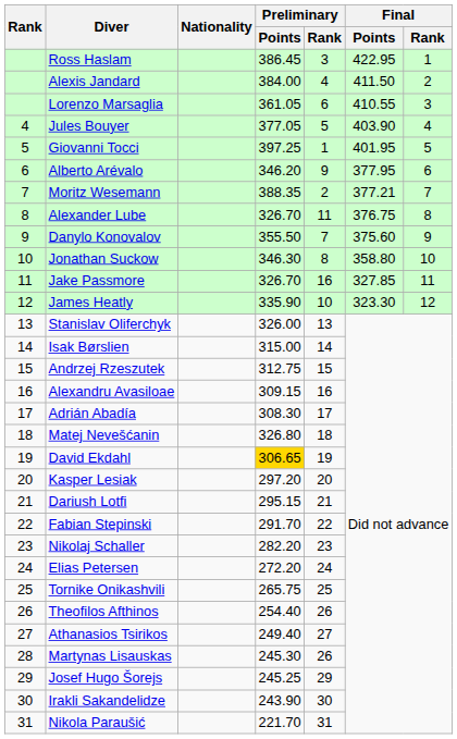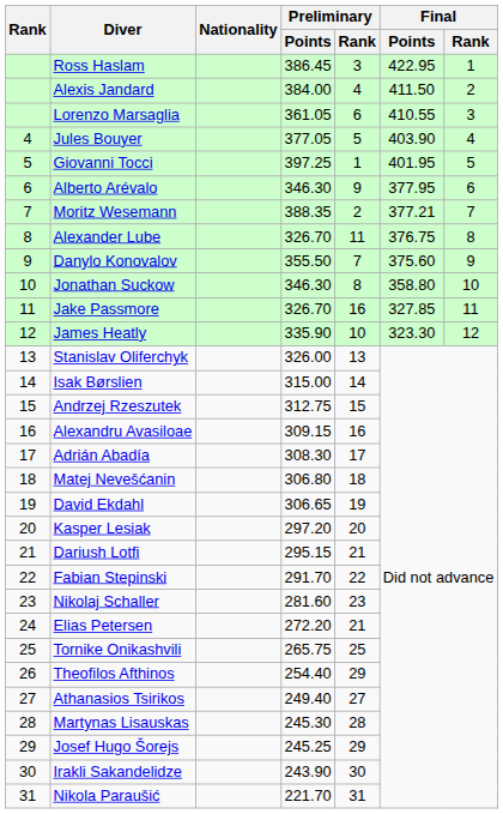 <table class="wikitable sortable" style="text-align:center">
 <tr>
 <th rowspan=2>Rank</th>
 <th rowspan=2>Diver</th>
 <th rowspan=2>Nationality</th>
 <th colspan=2>Preliminary</th>
 <th colspan=2>Final</th>
 </tr>
 <tr>
 <th>Points</th>
 <th>Rank</th>
 <th>Points</th>
 <th>Rank</th>
 </tr>
 <tr bgcolor=ccffcc>
 <td></td>
 <td align=left><a href='#'>Ross Haslam</a></td>
 <td align=left></td>
 <td>386.45</td>
 <td>3</td>
 <td>422.95</td>
 <td>1</td>
 </tr>
 <tr bgcolor=ccffcc>
 <td></td>
 <td align=left><a href='#'>Alexis Jandard</a></td>
 <td align=left></td>
 <td>384.00</td>
 <td>4</td>
 <td>411.50</td>
 <td>2</td>
 </tr>
 <tr bgcolor=ccffcc>
 <td></td>
 <td align=left><a href='#'>Lorenzo Marsaglia</a></td>
 <td align=left></td>
 <td>361.05</td>
 <td>6</td>
 <td>410.55</td>
 <td>3</td>
 </tr>
 <tr bgcolor=ccffcc>
 <td>4</td>
 <td align=left><a href='#'>Jules Bouyer</a></td>
 <td align=left></td>
 <td>377.05</td>
 <td>5</td>
 <td>403.90</td>
 <td>4</td>
 </tr>
 <tr bgcolor=ccffcc>
 <td>5</td>
 <td align=left><a href='#'>Giovanni Tocci</a></td>
 <td align=left></td>
 <td>397.25</td>
 <td>1</td>
 <td>401.95</td>
 <td>5</td>
 </tr>
 <tr bgcolor=ccffcc>
 <td>6</td>
 <td align=left><a href='#'>Alberto Arévalo</a></td>
 <td align=left></td>
-<td>346.20</td>
+<td>346.30</td>
 <td>9</td>
 <td>377.95</td>
 <td>6</td>
 </tr>
 <tr bgcolor=ccffcc>
 <td>7</td>
 <td align=left><a href='#'>Moritz Wesemann</a></td>
 <td align=left></td>
 <td>388.35</td>
 <td>2</td>
 <td>377.21</td>
 <td>7</td>
 </tr>
 <tr bgcolor=ccffcc>
 <td>8</td>
 <td align=left><a href='#'>Alexander Lube</a></td>
 <td align=left></td>
 <td>326.70</td>
 <td>11</td>
 <td>376.75</td>
 <td>8</td>
 </tr>
 <tr bgcolor=ccffcc>
 <td>9</td>
 <td align=left><a href='#'>Danylo Konovalov</a></td>
 <td align=left></td>
 <td>355.50</td>
 <td>7</td>
 <td>375.60</td>
 <td>9</td>
 </tr>
 <tr bgcolor=ccffcc>
 <td>10</td>
 <td align=left><a href='#'>Jonathan Suckow</a></td>
 <td align=left></td>
 <td>346.30</td>
 <td>8</td>
 <td>358.80</td>
 <td>10</td>
 </tr>
 <tr bgcolor=ccffcc>
 <td>11</td>
 <td align=left><a href='#'>Jake Passmore</a></td>
 <td align=left></td>
 <td>326.70</td>
 <td>16</td>
 <td>327.85</td>
 <td>11</td>
 </tr>
 <tr bgcolor=ccffcc>
 <td>12</td>
 <td align=left><a href='#'>James Heatly</a></td>
 <td align=left></td>
 <td>335.90</td>
 <td>10</td>
 <td>323.30</td>
 <td>12</td>
 </tr>
 <tr>
 <td>13</td>
 <td align=left><a href='#'>Stanislav Oliferchyk</a></td>
 <td align=left></td>
 <td>326.00</td>
 <td>13</td>
 <td colspan=2 rowspan=19>Did not advance</td>
 </tr>
 <tr>
 <td>14</td>
 <td align=left><a href='#'>Isak Børslien</a></td>
 <td align=left></td>
 <td>315.00</td>
 <td>14</td>
 </tr>
 <tr>
 <td>15</td>
 <td align=left><a href='#'>Andrzej Rzeszutek</a></td>
 <td align=left></td>
 <td>312.75</td>
 <td>15</td>
 </tr>
 <tr>
 <td>16</td>
 <td align=left><a href='#'>Alexandru Avasiloae</a></td>
 <td align=left></td>
 <td>309.15</td>
 <td>16</td>
 </tr>
 <tr>
 <td>17</td>
 <td align=left><a href='#'>Adrián Abadía</a></td>
 <td align=left></td>
 <td>308.30</td>
 <td>17</td>
 </tr>
 <tr>
 <td>18</td>
 <td align=left><a href='#'>Matej Nevešćanin</a></td>
 <td align=left></td>
-<td>326.80</td>
+<td>306.80</td>
 <td>18</td>
 </tr>
 <tr>
 <td>19</td>
 <td align=left><a href='#'>David Ekdahl</a></td>
 <td align=left></td>
-<td style="background: gold;">306.65</td>
+<td>306.65</td>
 <td>19</td>
 </tr>
 <tr>
 <td>20</td>
 <td align=left><a href='#'>Kasper Lesiak</a></td>
 <td align=left></td>
 <td>297.20</td>
 <td>20</td>
 </tr>
 <tr>
 <td>21</td>
 <td align=left><a href='#'>Dariush Lotfi</a></td>
 <td align=left></td>
 <td>295.15</td>
 <td>21</td>
 </tr>
 <tr>
 <td>22</td>
 <td align=left><a href='#'>Fabian Stepinski</a></td>
 <td align=left></td>
 <td>291.70</td>
 <td>22</td>
 </tr>
 <tr>
 <td>23</td>
 <td align=left><a href='#'>Nikolaj Schaller</a></td>
 <td align=left></td>
-<td>282.20</td>
+<td>281.60</td>
 <td>23</td>
 </tr>
 <tr>
 <td>24</td>
 <td align=left><a href='#'>Elias Petersen</a></td>
 <td align=left></td>
 <td>272.20</td>
-<td>24</td>
+<td>21</td>
 </tr>
 <tr>
 <td>25</td>
 <td align=left><a href='#'>Tornike Onikashvili</a></td>
 <td align=left></td>
 <td>265.75</td>
 <td>25</td>
 </tr>
 <tr>
 <td>26</td>
 <td align=left><a href='#'>Theofilos Afthinos</a></td>
 <td align=left></td>
 <td>254.40</td>
-<td>26</td>
+<td>29</td>
 </tr>
 <tr>
 <td>27</td>
 <td align=left><a href='#'>Athanasios Tsirikos</a></td>
 <td align=left></td>
 <td>249.40</td>
 <td>27</td>
 </tr>
 <tr>
 <td>28</td>
 <td align=left><a href='#'>Martynas Lisauskas</a></td>
 <td align=left></td>
 <td>245.30</td>
-<td>26</td>
+<td>28</td>
 </tr>
 <tr>
 <td>29</td>
 <td align=left><a href='#'>Josef Hugo Šorejs</a></td>
 <td align=left></td>
 <td>245.25</td>
 <td>29</td>
 </tr>
 <tr>
 <td>30</td>
 <td align=left><a href='#'>Irakli Sakandelidze</a></td>
 <td align=left></td>
 <td>243.90</td>
 <td>30</td>
 </tr>
 <tr>
 <td>31</td>
 <td align=left><a href='#'>Nikola Paraušić</a></td>
 <td align=left></td>
 <td>221.70</td>
 <td>31</td>
 </tr>
 </table>
